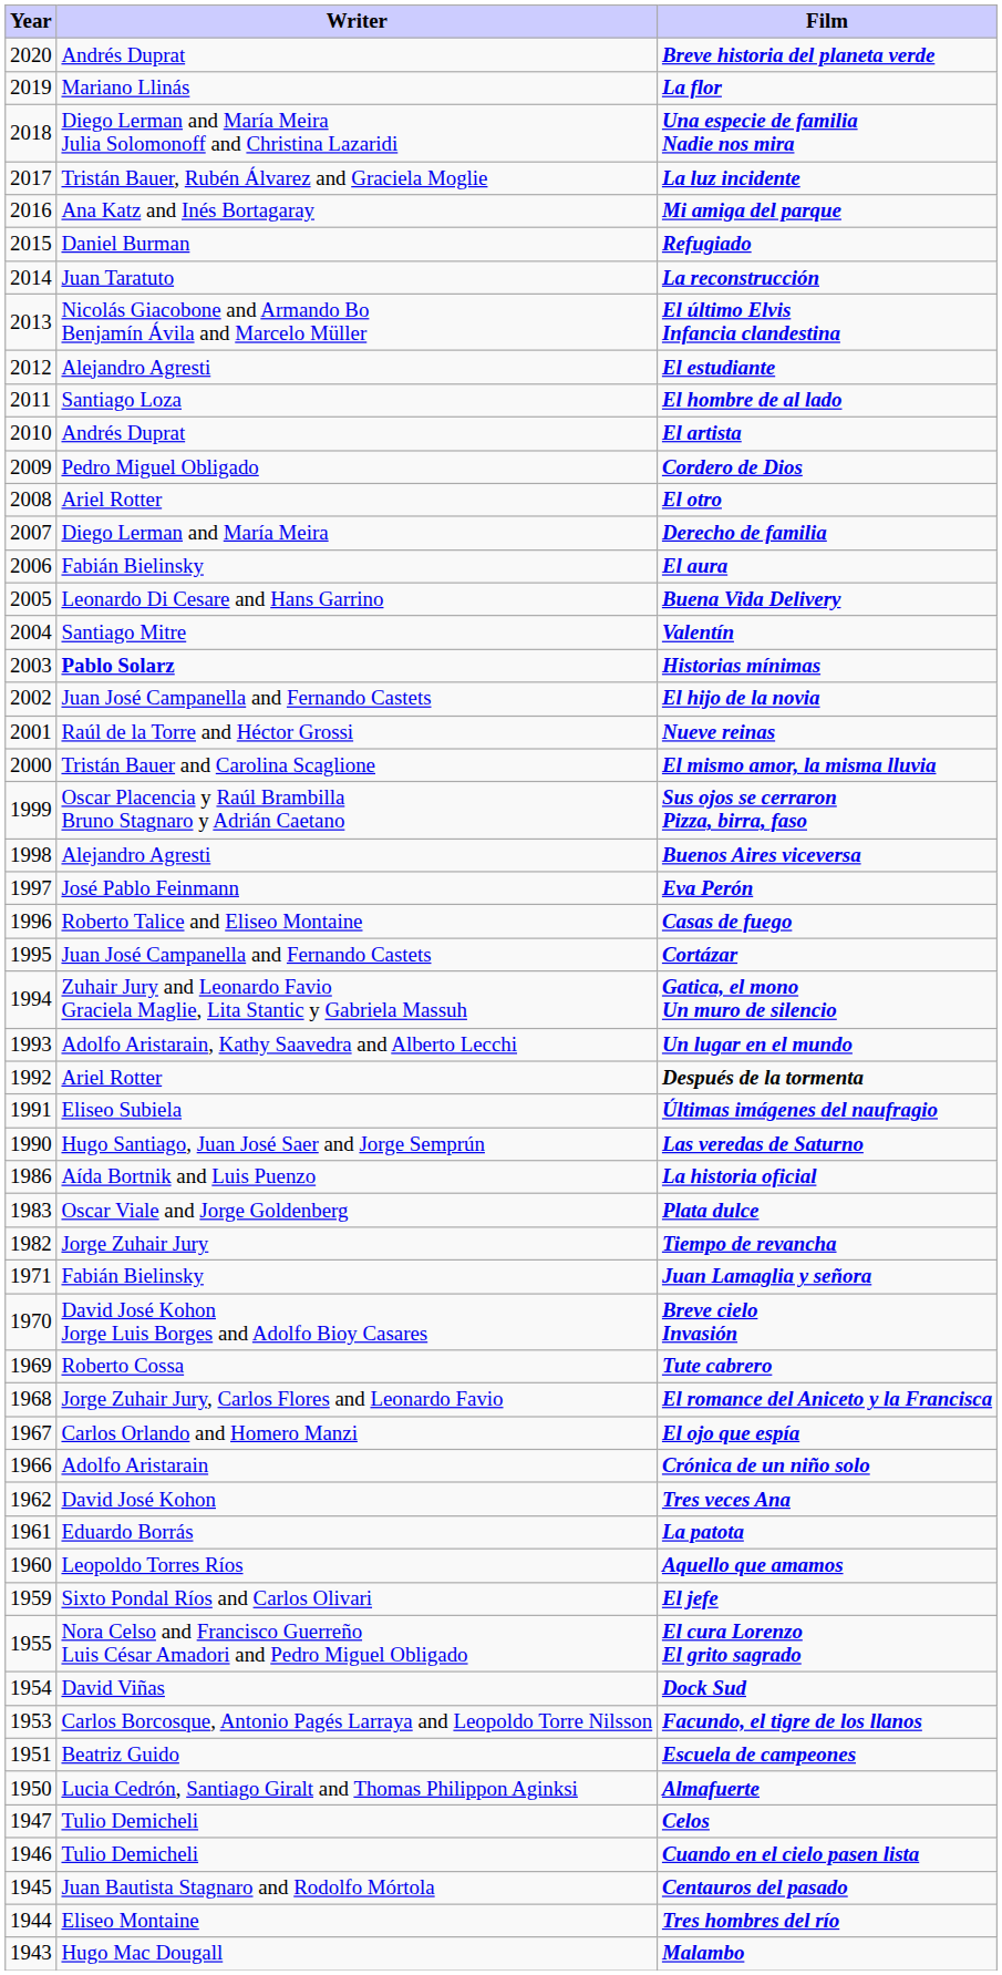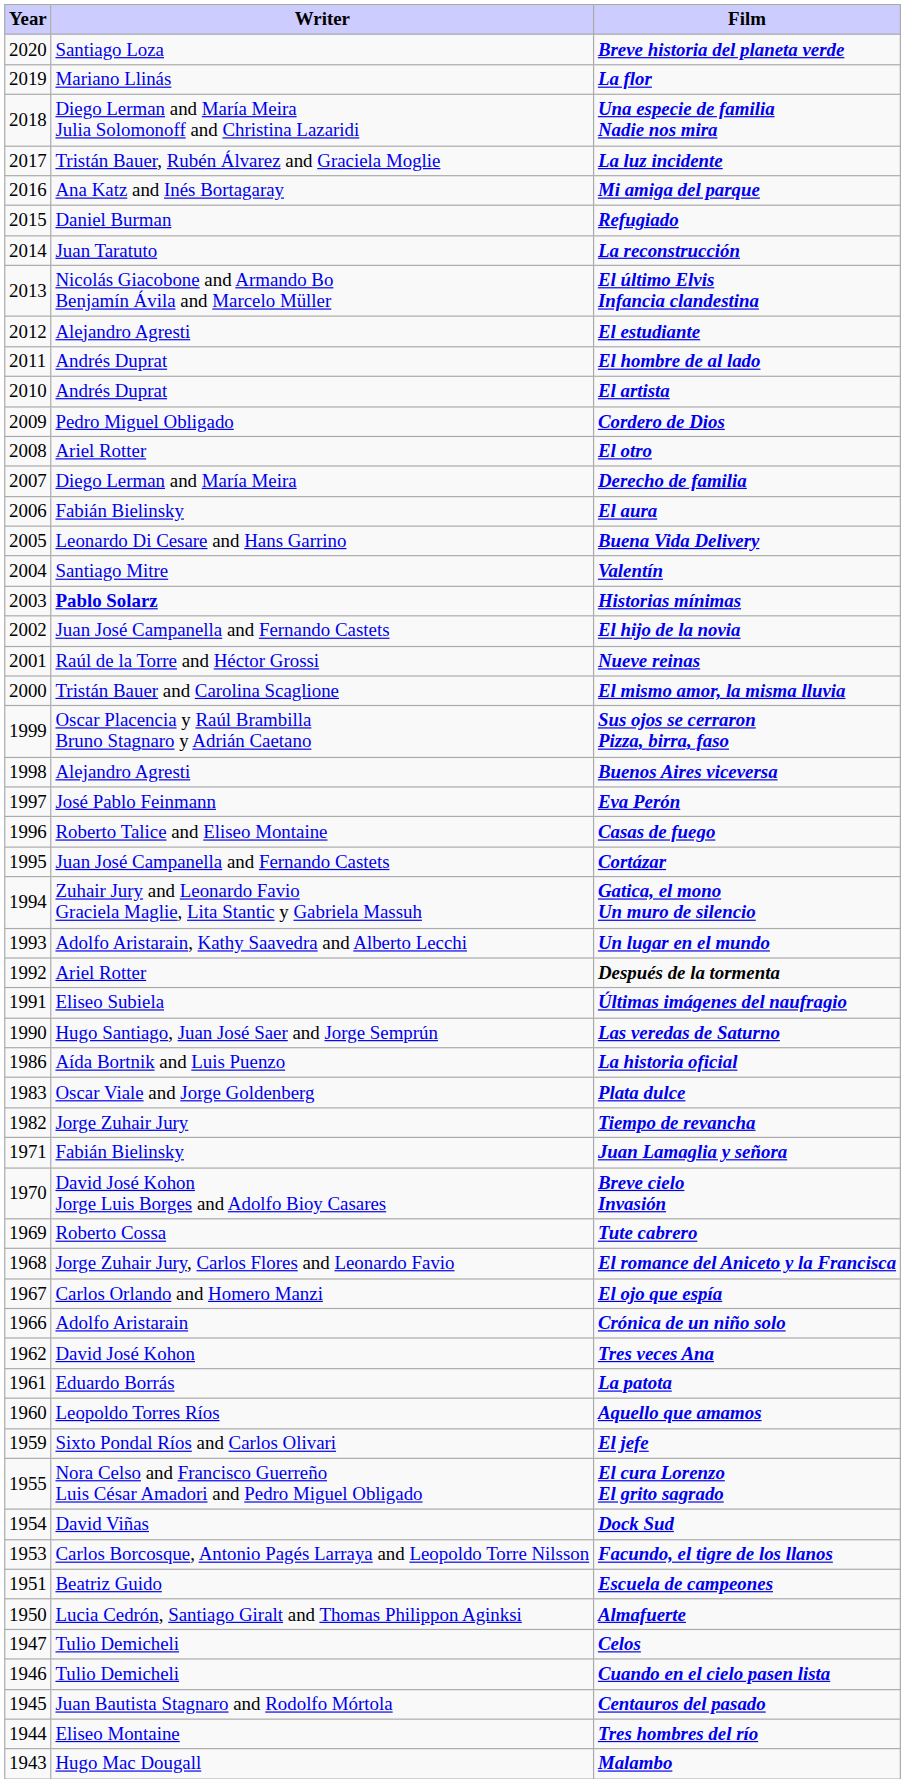 <table class="wikitable" style=" margin-left: auto; margin-right: auto">
 <tr>
 <th style="background: #ccccff">Year</th>
 <th style="background: #ccccff">Writer</th>
 <th style="background: #ccccff">Film</th>
 </tr>
 <tr>
 <td>2020</td>
-<td><a href='#'>Andrés Duprat</a></td>
+<td><a href='#'>Santiago Loza</a></td>
 <td><strong><em><a href='#'>Breve historia del planeta verde</a></em></strong></td>
 </tr>
 <tr>
 <td>2019</td>
 <td><a href='#'>Mariano Llinás</a></td>
 <td><strong><em><a href='#'>La flor</a></em></strong></td>
 </tr>
 <tr>
 <td>2018</td>
 <td><a href='#'>Diego Lerman</a> and <a href='#'>María Meira</a><br><a href='#'>Julia Solomonoff</a> and <a href='#'>Christina Lazaridi</a></td>
 <td><strong><em><a href='#'>Una especie de familia</a></em></strong><br><strong><em><a href='#'>Nadie nos mira</a></em></strong></td>
 </tr>
 <tr>
 <td>2017</td>
 <td><a href='#'>Tristán Bauer</a>, <a href='#'>Rubén Álvarez</a> and <a href='#'>Graciela Moglie</a></td>
 <td><strong><em><a href='#'>La luz incidente</a></em></strong></td>
 </tr>
 <tr>
 <td>2016</td>
 <td><a href='#'>Ana Katz</a> and <a href='#'>Inés Bortagaray</a></td>
 <td><strong><em><a href='#'>Mi amiga del parque</a></em></strong></td>
 </tr>
 <tr>
 <td>2015</td>
 <td><a href='#'>Daniel Burman</a></td>
 <td><strong><em><a href='#'>Refugiado</a></em></strong></td>
 </tr>
 <tr>
 <td>2014</td>
 <td><a href='#'>Juan Taratuto</a></td>
 <td><strong><em><a href='#'>La reconstrucción</a></em></strong></td>
 </tr>
 <tr>
 <td>2013</td>
 <td><a href='#'>Nicolás Giacobone</a> and <a href='#'>Armando Bo</a><br><a href='#'>Benjamín Ávila</a> and <a href='#'>Marcelo Müller</a></td>
 <td><strong><em><a href='#'>El último Elvis</a></em></strong><br><strong><em><a href='#'>Infancia clandestina</a></em></strong></td>
 </tr>
 <tr>
 <td>2012</td>
 <td><a href='#'>Alejandro Agresti</a></td>
 <td><strong><em><a href='#'>El estudiante</a></em></strong></td>
 </tr>
 <tr>
 <td>2011</td>
-<td><a href='#'>Santiago Loza</a></td>
+<td><a href='#'>Andrés Duprat</a></td>
 <td><strong><em><a href='#'>El hombre de al lado</a></em></strong></td>
 </tr>
 <tr>
 <td>2010</td>
 <td><a href='#'>Andrés Duprat</a></td>
 <td><strong><em><a href='#'>El artista</a></em></strong></td>
 </tr>
 <tr>
 <td>2009</td>
 <td><a href='#'>Pedro Miguel Obligado</a></td>
 <td><strong><em><a href='#'>Cordero de Dios</a></em></strong></td>
 </tr>
 <tr>
 <td>2008</td>
 <td><a href='#'>Ariel Rotter</a></td>
 <td><strong><em><a href='#'>El otro</a></em></strong></td>
 </tr>
 <tr>
 <td>2007</td>
 <td><a href='#'>Diego Lerman</a> and <a href='#'>María Meira</a></td>
 <td><strong><em><a href='#'>Derecho de familia</a></em></strong></td>
 </tr>
 <tr>
 <td>2006</td>
 <td><a href='#'>Fabián Bielinsky</a></td>
 <td><strong><em><a href='#'>El aura</a></em></strong></td>
 </tr>
 <tr>
 <td>2005</td>
 <td><a href='#'>Leonardo Di Cesare</a> and <a href='#'>Hans Garrino</a></td>
 <td><strong><em><a href='#'>Buena Vida Delivery</a></em></strong></td>
 </tr>
 <tr>
 <td>2004</td>
 <td><a href='#'>Santiago Mitre</a></td>
 <td><strong><em><a href='#'>Valentín</a></em></strong></td>
 </tr>
 <tr>
 <td>2003</td>
 <td><strong><a href='#'>Pablo Solarz</a></strong></td>
 <td><strong><em><a href='#'>Historias mínimas</a></em></strong></td>
 </tr>
 <tr>
 <td>2002</td>
 <td><a href='#'>Juan José Campanella</a> and <a href='#'>Fernando Castets</a></td>
 <td><strong><em><a href='#'>El hijo de la novia</a></em></strong></td>
 </tr>
 <tr>
 <td>2001</td>
 <td><a href='#'>Raúl de la Torre</a> and <a href='#'>Héctor Grossi</a></td>
 <td><strong><em><a href='#'>Nueve reinas</a></em></strong></td>
 </tr>
 <tr>
 <td>2000</td>
 <td><a href='#'>Tristán Bauer</a> and <a href='#'>Carolina Scaglione</a></td>
 <td><strong><em><a href='#'>El mismo amor, la misma lluvia</a></em></strong></td>
 </tr>
 <tr>
 <td>1999</td>
 <td><a href='#'>Oscar Placencia</a> y <a href='#'>Raúl Brambilla</a><br><a href='#'>Bruno Stagnaro</a> y <a href='#'>Adrián Caetano</a></td>
 <td><strong><em><a href='#'>Sus ojos se cerraron</a></em></strong><br><strong><em><a href='#'>Pizza, birra, faso</a></em></strong></td>
 </tr>
 <tr>
 <td>1998</td>
 <td><a href='#'>Alejandro Agresti</a></td>
 <td><strong><em><a href='#'>Buenos Aires viceversa</a></em></strong></td>
 </tr>
 <tr>
 <td>1997</td>
 <td><a href='#'>José Pablo Feinmann</a></td>
 <td><strong><em><a href='#'>Eva Perón</a></em></strong></td>
 </tr>
 <tr>
 <td>1996</td>
 <td><a href='#'>Roberto Talice</a> and <a href='#'>Eliseo Montaine</a></td>
 <td><strong><em><a href='#'>Casas de fuego</a></em></strong></td>
 </tr>
 <tr>
 <td>1995</td>
 <td><a href='#'>Juan José Campanella</a> and <a href='#'>Fernando Castets</a></td>
 <td><strong><em><a href='#'>Cortázar</a></em></strong></td>
 </tr>
 <tr>
 <td>1994</td>
 <td><a href='#'>Zuhair Jury</a> and <a href='#'>Leonardo Favio</a><br><a href='#'>Graciela Maglie</a>, <a href='#'>Lita Stantic</a> y <a href='#'>Gabriela Massuh</a></td>
 <td><strong><em><a href='#'>Gatica, el mono</a></em></strong><br><strong><em><a href='#'>Un muro de silencio</a></em></strong></td>
 </tr>
 <tr>
 <td>1993</td>
 <td><a href='#'>Adolfo Aristarain</a>, <a href='#'>Kathy Saavedra</a> and <a href='#'>Alberto Lecchi</a></td>
 <td><strong><em><a href='#'>Un lugar en el mundo</a></em></strong></td>
 </tr>
 <tr>
 <td>1992</td>
 <td><a href='#'>Ariel Rotter</a></td>
 <td><strong><em>Después de la tormenta</em></strong></td>
 </tr>
 <tr>
 <td>1991</td>
 <td><a href='#'>Eliseo Subiela</a></td>
 <td><strong><em><a href='#'>Últimas imágenes del naufragio</a></em></strong></td>
 </tr>
 <tr>
 <td>1990</td>
 <td><a href='#'>Hugo Santiago</a>, <a href='#'>Juan José Saer</a> and <a href='#'>Jorge Semprún</a></td>
 <td><strong><em><a href='#'>Las veredas de Saturno</a></em></strong></td>
 </tr>
 <tr>
 <td>1986</td>
 <td><a href='#'>Aída Bortnik</a> and <a href='#'>Luis Puenzo</a></td>
 <td><strong><em><a href='#'>La historia oficial</a></em></strong></td>
 </tr>
 <tr>
 <td>1983</td>
 <td><a href='#'>Oscar Viale</a> and <a href='#'>Jorge Goldenberg</a></td>
 <td><strong><em><a href='#'>Plata dulce</a></em></strong></td>
 </tr>
 <tr>
 <td>1982</td>
 <td><a href='#'>Jorge Zuhair Jury</a></td>
 <td><strong><em><a href='#'>Tiempo de revancha</a></em></strong></td>
 </tr>
 <tr>
 <td>1971</td>
 <td><a href='#'>Fabián Bielinsky</a></td>
 <td><strong><em><a href='#'>Juan Lamaglia y señora</a></em></strong></td>
 </tr>
 <tr>
 <td>1970</td>
 <td><a href='#'>David José Kohon</a><br><a href='#'>Jorge Luis Borges</a> and <a href='#'>Adolfo Bioy Casares</a></td>
 <td><strong><em><a href='#'>Breve cielo</a></em></strong><br><strong><em><a href='#'>Invasión</a></em></strong></td>
 </tr>
 <tr>
 <td>1969</td>
 <td><a href='#'>Roberto Cossa</a></td>
 <td><strong><em><a href='#'>Tute cabrero</a></em></strong></td>
 </tr>
 <tr>
 <td>1968</td>
 <td><a href='#'>Jorge Zuhair Jury</a>, <a href='#'>Carlos Flores</a> and <a href='#'>Leonardo Favio</a></td>
 <td><strong><em><a href='#'>El romance del Aniceto y la Francisca</a></em></strong></td>
 </tr>
 <tr>
 <td>1967</td>
 <td><a href='#'>Carlos Orlando</a> and <a href='#'>Homero Manzi</a></td>
 <td><strong><em><a href='#'>El ojo que espía</a></em></strong></td>
 </tr>
 <tr>
 <td>1966</td>
 <td><a href='#'>Adolfo Aristarain</a></td>
 <td><strong><em><a href='#'>Crónica de un niño solo</a></em></strong></td>
 </tr>
 <tr>
 <td>1962</td>
 <td><a href='#'>David José Kohon</a></td>
 <td><strong><em><a href='#'>Tres veces Ana</a></em></strong></td>
 </tr>
 <tr>
 <td>1961</td>
 <td><a href='#'>Eduardo Borrás</a></td>
 <td><strong><em><a href='#'>La patota</a></em></strong></td>
 </tr>
 <tr>
 <td>1960</td>
 <td><a href='#'>Leopoldo Torres Ríos</a></td>
 <td><strong><em><a href='#'>Aquello que amamos</a></em></strong></td>
 </tr>
 <tr>
 <td>1959</td>
 <td><a href='#'>Sixto Pondal Ríos</a> and <a href='#'>Carlos Olivari</a></td>
 <td><strong><em><a href='#'>El jefe</a></em></strong></td>
 </tr>
 <tr>
 <td>1955</td>
 <td><a href='#'>Nora Celso</a> and <a href='#'>Francisco Guerreño</a><br><a href='#'>Luis César Amadori</a> and <a href='#'>Pedro Miguel Obligado</a></td>
 <td><strong><em><a href='#'>El cura Lorenzo</a></em></strong><br><strong><em><a href='#'>El grito sagrado</a></em></strong></td>
 </tr>
 <tr>
 <td>1954</td>
 <td><a href='#'>David Viñas</a></td>
 <td><strong><em><a href='#'>Dock Sud</a></em></strong></td>
 </tr>
 <tr>
 <td>1953</td>
 <td><a href='#'>Carlos Borcosque</a>, <a href='#'>Antonio Pagés Larraya</a> and <a href='#'>Leopoldo Torre Nilsson</a></td>
 <td><strong><em><a href='#'>Facundo, el tigre de los llanos</a></em></strong></td>
 </tr>
 <tr>
 <td>1951</td>
 <td><a href='#'>Beatriz Guido</a></td>
 <td><strong><em><a href='#'>Escuela de campeones</a></em></strong></td>
 </tr>
 <tr>
 <td>1950</td>
 <td><a href='#'>Lucia Cedrón</a>, <a href='#'>Santiago Giralt</a> and <a href='#'>Thomas Philippon Aginksi</a></td>
 <td><strong><em><a href='#'>Almafuerte</a></em></strong></td>
 </tr>
 <tr>
 <td>1947</td>
 <td><a href='#'>Tulio Demicheli</a></td>
 <td><strong><em><a href='#'>Celos</a></em></strong></td>
 </tr>
 <tr>
 <td>1946</td>
 <td><a href='#'>Tulio Demicheli</a></td>
 <td><strong><em><a href='#'>Cuando en el cielo pasen lista</a></em></strong></td>
 </tr>
 <tr>
 <td>1945</td>
 <td><a href='#'>Juan Bautista Stagnaro</a> and <a href='#'>Rodolfo Mórtola</a></td>
 <td><strong><em><a href='#'>Centauros del pasado</a></em></strong></td>
 </tr>
 <tr>
 <td>1944</td>
 <td><a href='#'>Eliseo Montaine</a></td>
 <td><strong><em><a href='#'>Tres hombres del río</a></em></strong></td>
 </tr>
 <tr>
 <td>1943</td>
 <td><a href='#'>Hugo Mac Dougall</a></td>
 <td><strong><em><a href='#'>Malambo</a></em></strong></td>
 </tr>
 <tr>
 </tr>
 </table>
